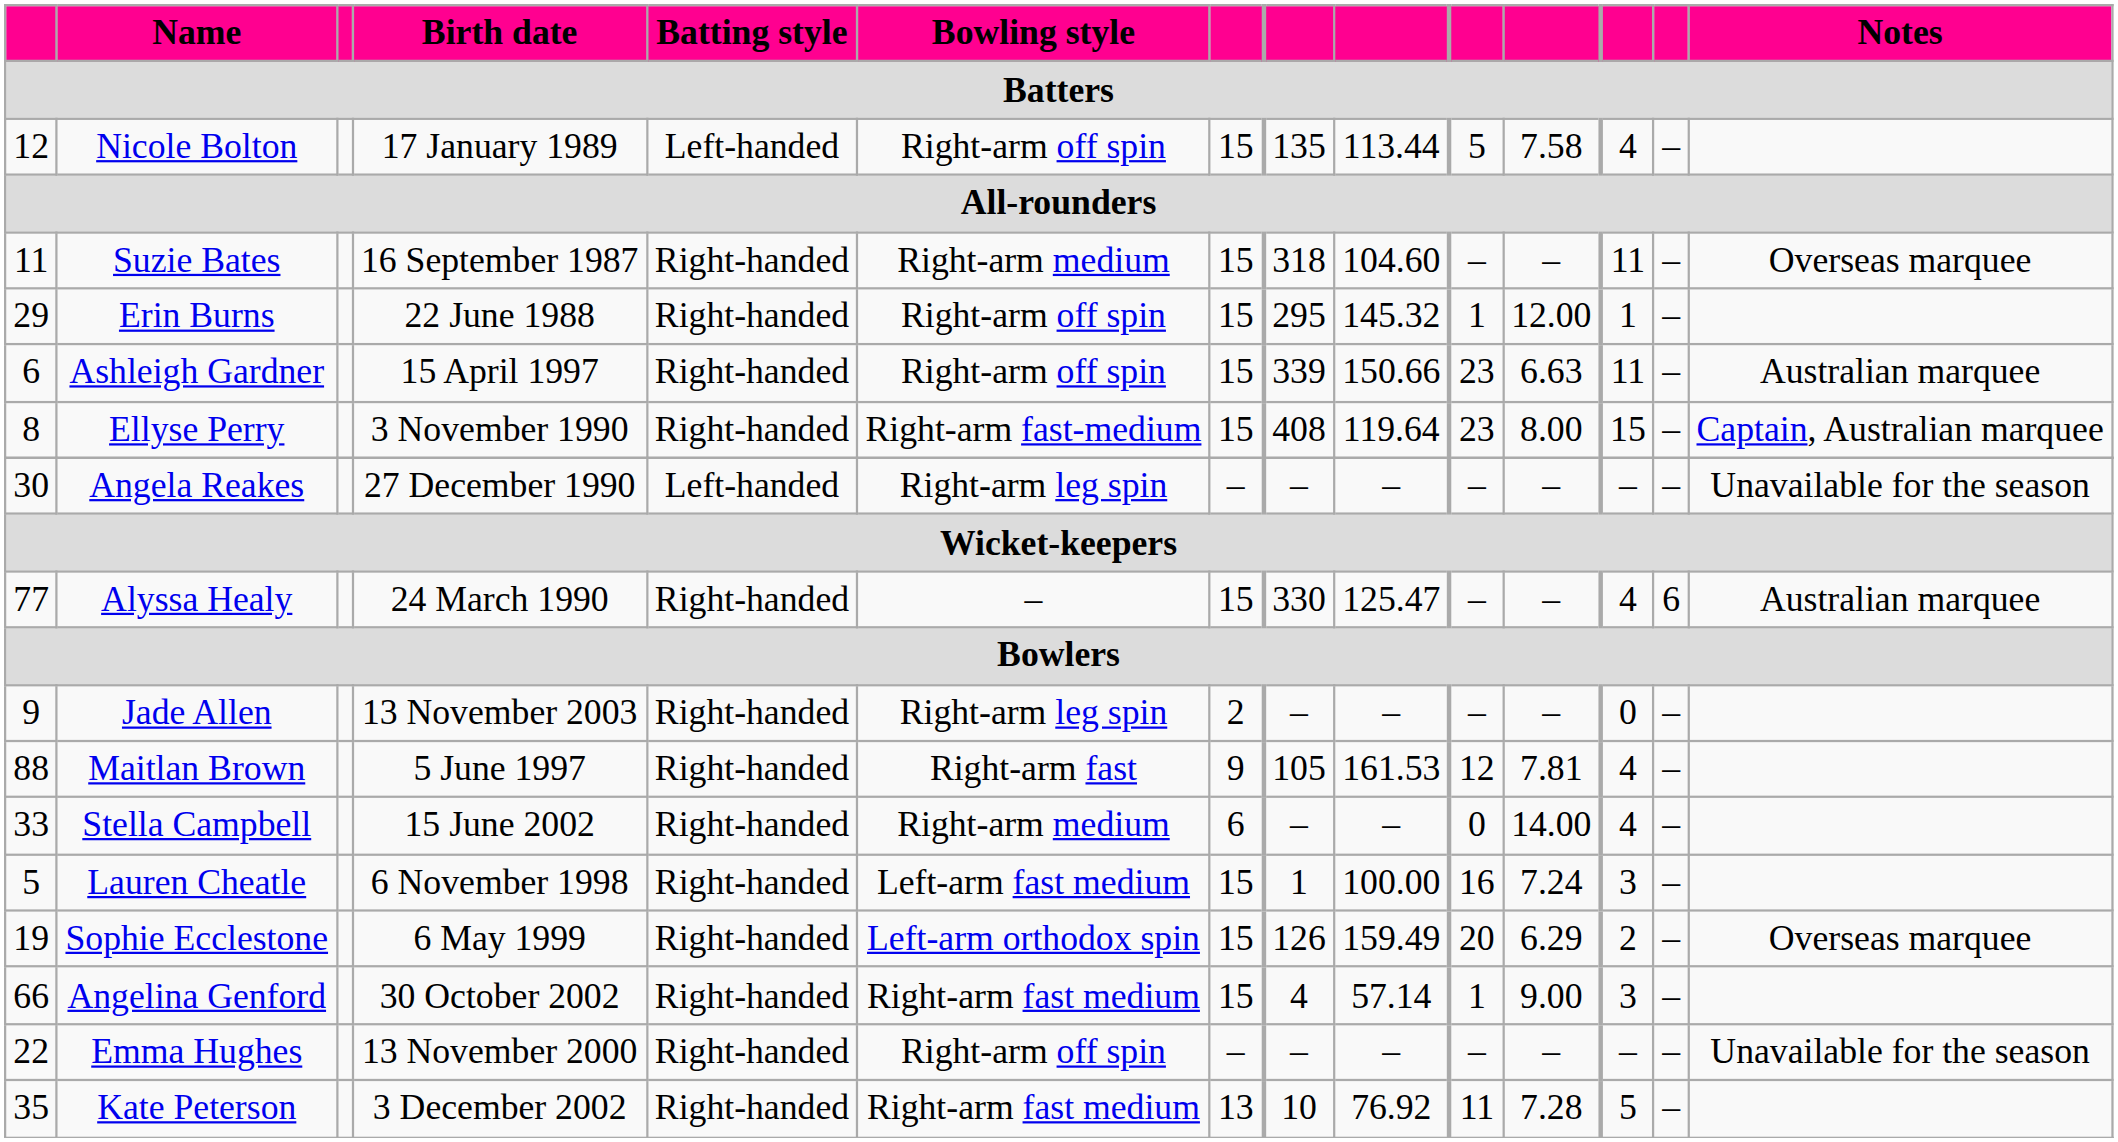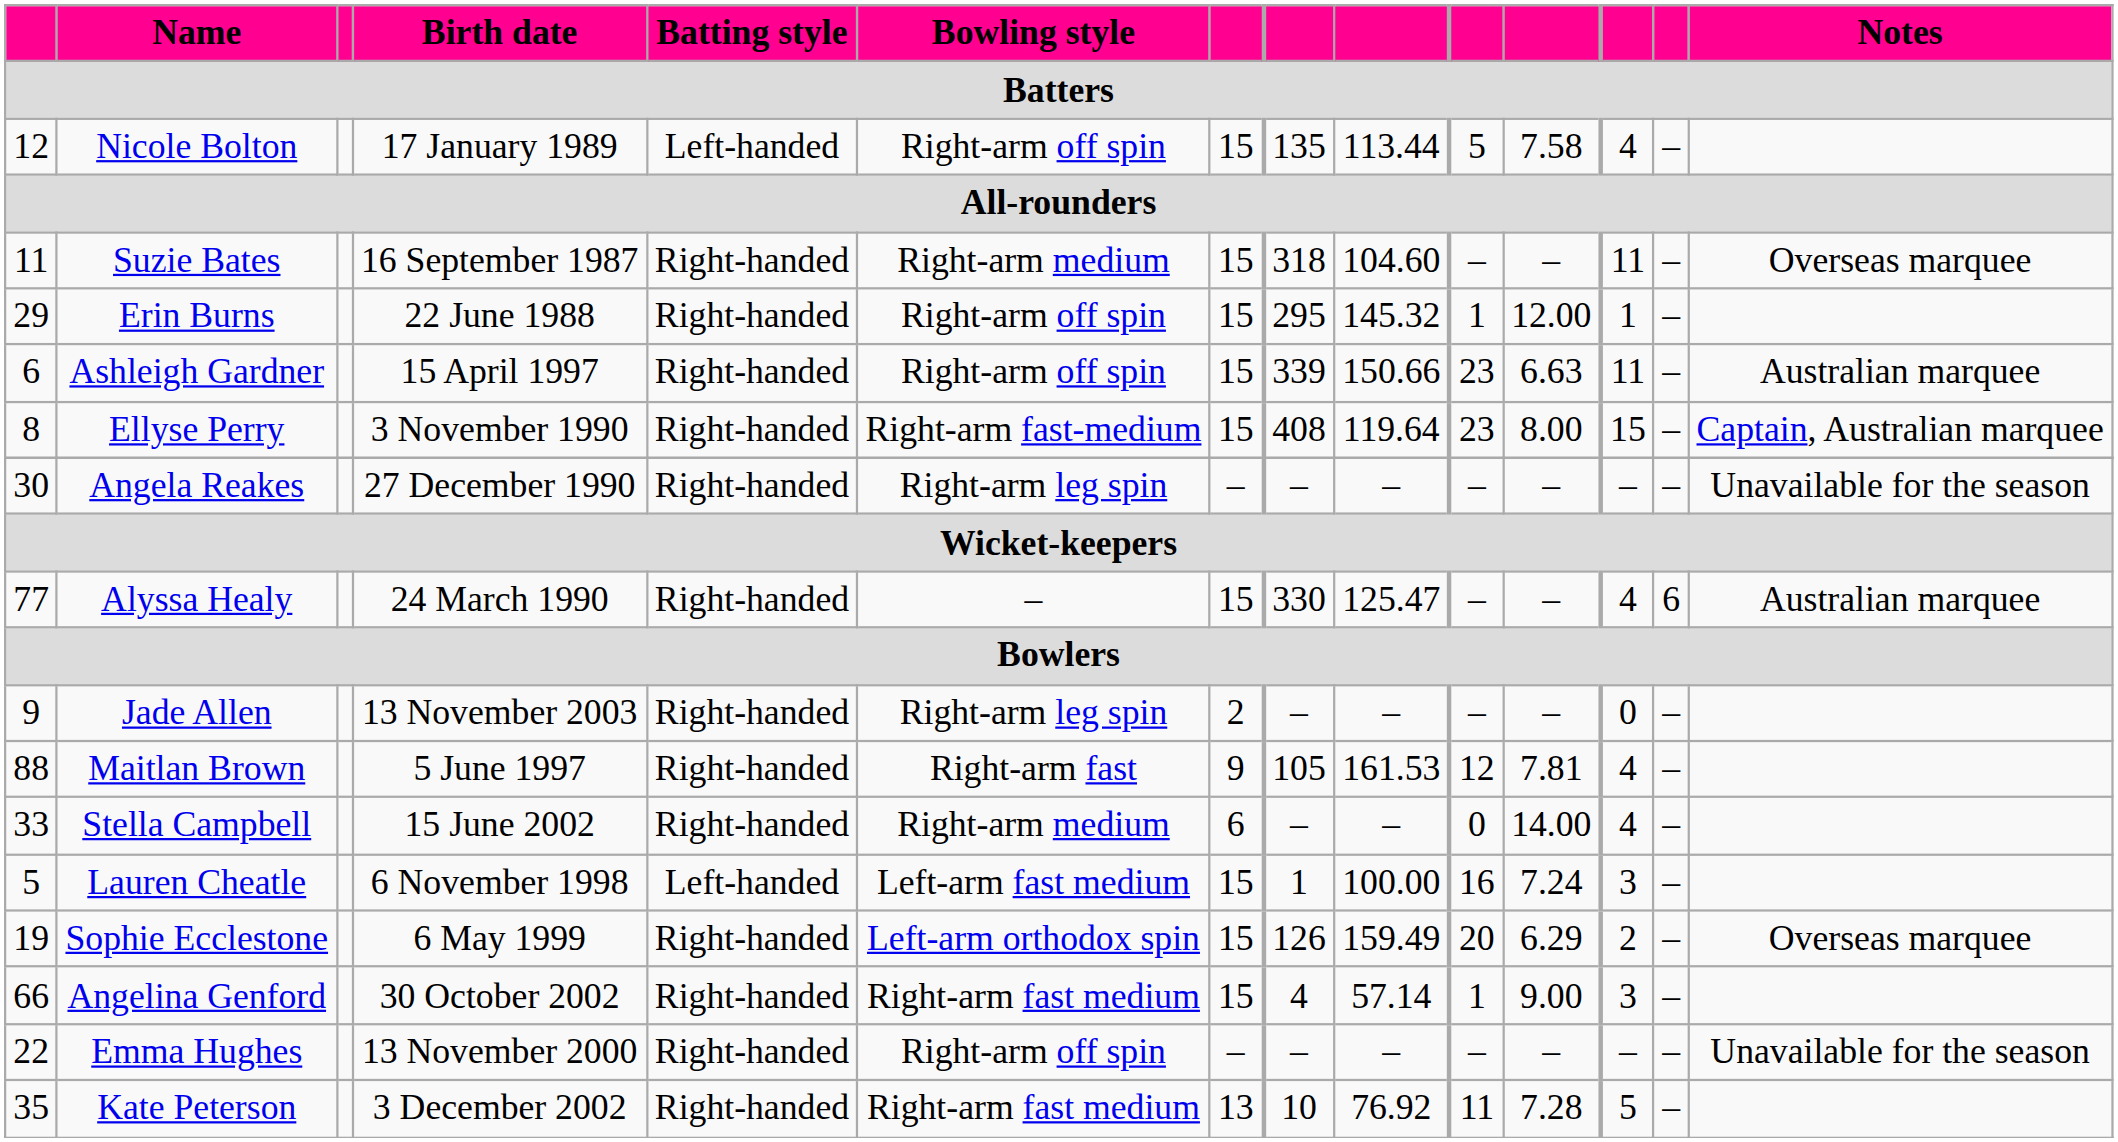 <table class="wikitable">
 <tr>
 <th style="background:#ff0090; color:black;"></th>
 <th style="background:#ff0090; color:black;">Name</th>
 <th style="background:#ff0090; color:black;"></th>
 <th style="background:#ff0090; color:black;">Birth date</th>
 <th style="background:#ff0090; color:black;">Batting style</th>
 <th style="background:#ff0090; color:black;">Bowling style</th>
 <th style="background:#ff0090; color:black;"></th>
 <th style="background:#ff0090; color:black; border-left-width: 2px;"></th>
 <th style="background:#ff0090; color:black;"></th>
 <th style="background:#ff0090; color:black; border-left-width: 2px;"></th>
 <th style="background:#ff0090; color:black;"></th>
 <th style="background:#ff0090; color:black; border-left-width: 2px;"></th>
 <th style="background:#ff0090; color:black;"></th>
 <th style="background:#ff0090; color:black;">Notes</th>
 </tr>
 <tr>
 <th colspan="14" style="background: #DCDCDC; text-align:center;">Batters</th>
 </tr>
 <tr align="center">
 <td>12</td>
 <td><a href='#'>Nicole Bolton</a></td>
 <td></td>
 <td>17 January 1989</td>
 <td>Left-handed</td>
 <td>Right-arm <a href='#'>off spin</a></td>
 <td>15</td>
 <td style="border-left-width: 2px">135</td>
 <td>113.44</td>
 <td style="border-left-width: 2px">5</td>
 <td>7.58</td>
 <td style="border-left-width: 2px">4</td>
 <td>–</td>
 <td></td>
 </tr>
 <tr>
 <th colspan="14" style="background: #DCDCDC; text-align:center;">All-rounders</th>
 </tr>
 <tr align="center">
 <td>11</td>
 <td><a href='#'>Suzie Bates</a></td>
 <td></td>
 <td>16 September 1987</td>
 <td>Right-handed</td>
 <td>Right-arm <a href='#'>medium</a></td>
 <td>15</td>
 <td style="border-left-width: 2px">318</td>
 <td>104.60</td>
 <td style="border-left-width: 2px">–</td>
 <td>–</td>
 <td style="border-left-width: 2px">11</td>
 <td>–</td>
 <td>Overseas marquee</td>
 </tr>
 <tr align="center">
 <td>29</td>
 <td><a href='#'>Erin Burns</a></td>
 <td></td>
 <td>22 June 1988</td>
 <td>Right-handed</td>
 <td>Right-arm <a href='#'>off spin</a></td>
 <td>15</td>
 <td style="border-left-width: 2px">295</td>
 <td>145.32</td>
 <td style="border-left-width: 2px">1</td>
 <td>12.00</td>
 <td style="border-left-width: 2px">1</td>
 <td>–</td>
 <td></td>
 </tr>
 <tr align="center">
 <td>6</td>
 <td><a href='#'>Ashleigh Gardner</a></td>
 <td></td>
 <td>15 April 1997</td>
 <td>Right-handed</td>
 <td>Right-arm <a href='#'>off spin</a></td>
 <td>15</td>
 <td style="border-left-width: 2px">339</td>
 <td>150.66</td>
 <td style="border-left-width: 2px">23</td>
 <td>6.63</td>
 <td style="border-left-width: 2px">11</td>
 <td>–</td>
 <td>Australian marquee</td>
 </tr>
 <tr align="center">
 <td>8</td>
 <td><a href='#'>Ellyse Perry</a></td>
 <td></td>
 <td>3 November 1990</td>
 <td>Right-handed</td>
 <td>Right-arm <a href='#'>fast-medium</a></td>
 <td>15</td>
 <td style="border-left-width: 2px">408</td>
 <td>119.64</td>
 <td style="border-left-width: 2px">23</td>
 <td>8.00</td>
 <td style="border-left-width: 2px">15</td>
 <td>–</td>
 <td><a href='#'>Captain</a>, Australian marquee</td>
 </tr>
 <tr>
 </tr>
 <tr align="center">
 <td>30</td>
 <td><a href='#'>Angela Reakes</a></td>
 <td></td>
 <td>27 December 1990</td>
-<td>Left-handed</td>
+<td>Right-handed</td>
 <td>Right-arm <a href='#'>leg spin</a></td>
 <td>–</td>
 <td style="border-left-width: 2px">–</td>
 <td>–</td>
 <td style="border-left-width: 2px">–</td>
 <td>–</td>
 <td style="border-left-width: 2px">–</td>
 <td>–</td>
 <td>Unavailable for the season</td>
 </tr>
 <tr>
 <th colspan="14" style="background: #DCDCDC; text-align:center;">Wicket-keepers</th>
 </tr>
 <tr align="center">
 <td>77</td>
 <td><a href='#'>Alyssa Healy</a></td>
 <td></td>
 <td>24 March 1990</td>
 <td>Right-handed</td>
 <td>–</td>
 <td>15</td>
 <td style="border-left-width: 2px">330</td>
 <td>125.47</td>
 <td style="border-left-width: 2px">–</td>
 <td>–</td>
 <td style="border-left-width: 2px">4</td>
 <td>6</td>
 <td>Australian marquee</td>
 </tr>
 <tr>
 <th colspan="14" style="background: #DCDCDC; text-align:center;">Bowlers</th>
 </tr>
 <tr align="center">
 <td>9</td>
 <td><a href='#'>Jade Allen</a></td>
 <td></td>
 <td>13 November 2003</td>
 <td>Right-handed</td>
 <td>Right-arm <a href='#'>leg spin</a></td>
 <td>2</td>
 <td style="border-left-width: 2px">–</td>
 <td>–</td>
 <td style="border-left-width: 2px">–</td>
 <td>–</td>
 <td style="border-left-width: 2px">0</td>
 <td>–</td>
 <td></td>
 </tr>
 <tr align="center">
 <td>88</td>
 <td><a href='#'>Maitlan Brown</a></td>
 <td></td>
 <td>5 June 1997</td>
 <td>Right-handed</td>
 <td>Right-arm <a href='#'>fast</a></td>
 <td>9</td>
 <td style="border-left-width: 2px">105</td>
 <td>161.53</td>
 <td style="border-left-width: 2px">12</td>
 <td>7.81</td>
 <td style="border-left-width: 2px">4</td>
 <td>–</td>
 <td></td>
 </tr>
 <tr align="center">
 <td>33</td>
 <td><a href='#'>Stella Campbell</a></td>
 <td></td>
 <td>15 June 2002</td>
 <td>Right-handed</td>
 <td>Right-arm <a href='#'>medium</a></td>
 <td>6</td>
 <td style="border-left-width: 2px">–</td>
 <td>–</td>
 <td style="border-left-width: 2px">0</td>
 <td>14.00</td>
 <td style="border-left-width: 2px">4</td>
 <td>–</td>
 <td></td>
 </tr>
 <tr align="center">
 <td>5</td>
 <td><a href='#'>Lauren Cheatle</a></td>
 <td></td>
 <td>6 November 1998</td>
-<td>Right-handed</td>
+<td>Left-handed</td>
 <td>Left-arm <a href='#'>fast medium</a></td>
 <td>15</td>
 <td style="border-left-width: 2px">1</td>
 <td>100.00</td>
 <td style="border-left-width: 2px">16</td>
 <td>7.24</td>
 <td style="border-left-width: 2px">3</td>
 <td>–</td>
 <td></td>
 </tr>
 <tr align="center">
 <td>19</td>
 <td><a href='#'>Sophie Ecclestone</a></td>
 <td></td>
 <td>6 May 1999</td>
 <td>Right-handed</td>
 <td><a href='#'>Left-arm orthodox spin</a></td>
 <td>15</td>
 <td style="border-left-width: 2px">126</td>
 <td>159.49</td>
 <td style="border-left-width: 2px">20</td>
 <td>6.29</td>
 <td style="border-left-width: 2px">2</td>
 <td>–</td>
 <td>Overseas marquee</td>
 </tr>
 <tr align="center">
 <td>66</td>
 <td><a href='#'>Angelina Genford</a></td>
 <td></td>
 <td>30 October 2002</td>
 <td>Right-handed</td>
 <td>Right-arm <a href='#'>fast medium</a></td>
 <td>15</td>
 <td style="border-left-width: 2px">4</td>
 <td>57.14</td>
 <td style="border-left-width: 2px">1</td>
 <td>9.00</td>
 <td style="border-left-width: 2px">3</td>
 <td>–</td>
 <td></td>
 </tr>
 <tr align="center">
 <td>22</td>
 <td><a href='#'>Emma Hughes</a></td>
 <td></td>
 <td>13 November 2000</td>
 <td>Right-handed</td>
 <td>Right-arm <a href='#'>off spin</a></td>
 <td>–</td>
 <td style="border-left-width: 2px">–</td>
 <td>–</td>
 <td style="border-left-width: 2px">–</td>
 <td>–</td>
 <td style="border-left-width: 2px">–</td>
 <td>–</td>
 <td>Unavailable for the season</td>
 </tr>
 <tr align="center">
 <td>35</td>
 <td><a href='#'>Kate Peterson</a></td>
 <td></td>
 <td>3 December 2002</td>
 <td>Right-handed</td>
 <td>Right-arm <a href='#'>fast medium</a></td>
 <td>13</td>
 <td style="border-left-width: 2px">10</td>
 <td>76.92</td>
 <td style="border-left-width: 2px">11</td>
 <td>7.28</td>
 <td style="border-left-width: 2px">5</td>
 <td>–</td>
 <td></td>
 </tr>
 <tr>
 </tr>
 </table>
